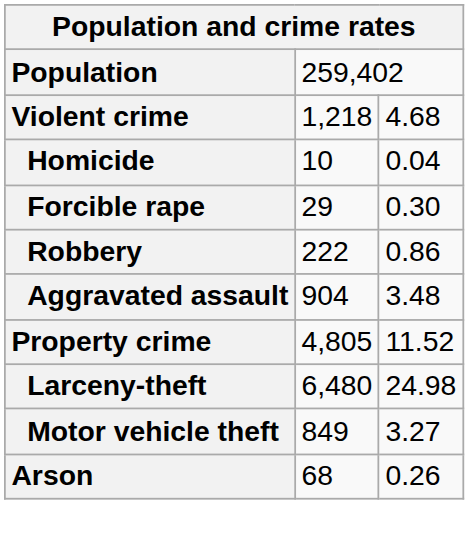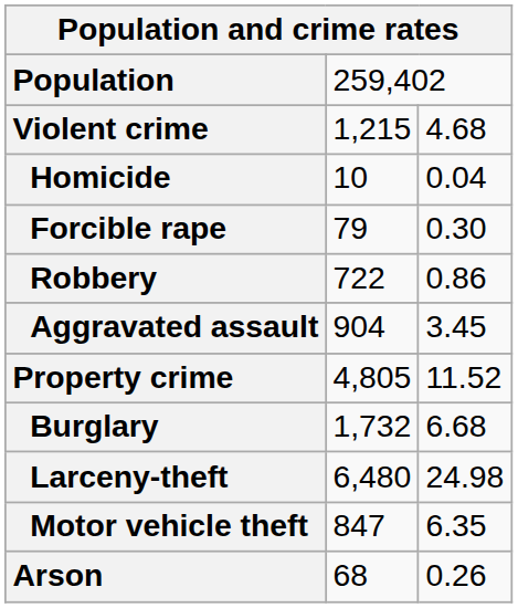 <table class="wikitable collapsible collapsed">
 <tr>
 <th colspan="3">Population and crime rates</th>
 </tr>
 <tr>
 <th scope="row" style="text-align: left;">Population</th>
 <td colspan="2">259,402</td>
 </tr>
 <tr>
 <th scope="row" style="text-align: left;">Violent crime</th>
-<td>1,218</td>
+<td>1,215</td>
 <td>4.68</td>
 </tr>
 <tr>
 <th scope="row" style="text-align: left;">  Homicide</th>
 <td>10</td>
 <td>0.04</td>
 </tr>
 <tr>
 <th scope="row" style="text-align: left;">  Forcible rape</th>
-<td>29</td>
+<td>79</td>
 <td>0.30</td>
 </tr>
 <tr>
 <th scope="row" style="text-align: left;">  Robbery</th>
-<td>222</td>
+<td>722</td>
 <td>0.86</td>
 </tr>
 <tr>
 <th scope="row" style="text-align: left;">  Aggravated assault</th>
 <td>904</td>
-<td>3.48</td>
+<td>3.45</td>
 </tr>
 <tr>
 <th scope="row" style="text-align: left;">Property crime</th>
 <td>4,805</td>
 <td>11.52</td>
+</tr>
+<tr>
+<th scope="row" style="text-align: left;">  Burglary</th>
+<td>1,732</td>
+<td>6.68</td>
 </tr>
 <tr>
 <th scope="row" style="text-align: left;">  Larceny-theft</th>
 <td>6,480</td>
 <td>24.98</td>
 </tr>
 <tr>
 <th scope="row" style="text-align: left;">  Motor vehicle theft</th>
-<td>849</td>
-<td>3.27</td>
+<td>847</td>
+<td>6.35</td>
 </tr>
 <tr>
 <th scope="row" style="text-align: left;">Arson</th>
 <td>68</td>
 <td>0.26</td>
 </tr>
 </table>
